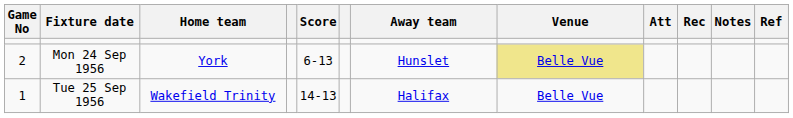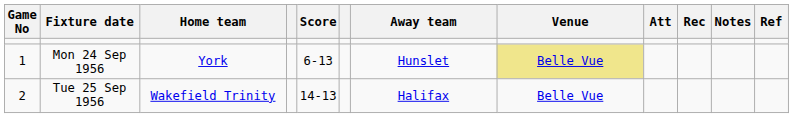 <table class="wikitable" style="text-align:center;">
 <tr>
 <th width=20 abbr="No">Game No</th>
 <th width=100 abbr="Date">Fixture date</th>
 <th width=150 abbr="Home team">Home team</th>
 <th width=5 abbr="space"></th>
 <th width=20 abbr="Score">Score</th>
 <th width=5 abbr="space"></th>
 <th width=150 abbr="Away team">Away team</th>
 <th width=150 abbr="Venue">Venue</th>
 <th width=30 abbr="Att">Att</th>
 <th width=30 abbr="Rec">Rec</th>
 <th width=20 abbr="Notes">Notes</th>
 <th width=30 abbr="Ref">Ref</th>
 </tr>
 <tr>
 <td></td>
 <td></td>
 <td></td>
 <td></td>
 <td></td>
 <td></td>
 <td></td>
 <td></td>
 <td></td>
 <td></td>
 <td></td>
 </tr>
 <tr>
-<td>2</td>
+<td>1</td>
 <td>Mon 24 Sep 1956</td>
 <td><a href='#'>York</a></td>
 <td></td>
 <td>6-13</td>
 <td></td>
 <td><a href='#'>Hunslet</a></td>
 <td style="background: khaki;"><a href='#'>Belle Vue</a></td>
 <td></td>
 <td></td>
 <td></td>
 <td></td>
 </tr>
 <tr>
-<td>1</td>
+<td>2</td>
 <td>Tue 25 Sep 1956</td>
 <td><a href='#'>Wakefield Trinity</a></td>
 <td></td>
 <td>14-13</td>
 <td></td>
 <td><a href='#'>Halifax</a></td>
 <td><a href='#'>Belle Vue</a></td>
 <td></td>
 <td></td>
 <td></td>
 <td></td>
 </tr>
 </table>
